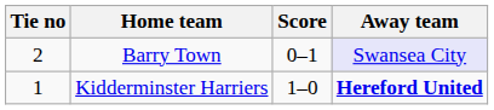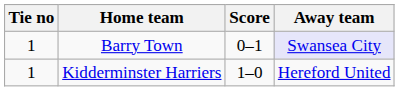 <table class="wikitable" style="text-align: center">
 <tr>
 <th>Tie no</th>
 <th>Home team</th>
 <th>Score</th>
 <th>Away team</th>
 </tr>
 <tr>
-<td>2</td>
+<td>1</td>
 <td><a href='#'>Barry Town</a></td>
 <td>0–1</td>
 <td style="background: lavender;"><a href='#'>Swansea City</a></td>
 </tr>
 <tr>
 <td>1</td>
 <td><a href='#'>Kidderminster Harriers</a></td>
 <td>1–0</td>
-<td><strong><a href='#'>Hereford United</a></strong></td>
+<td><a href='#'>Hereford United</a></td>
 </tr>
 </table>
